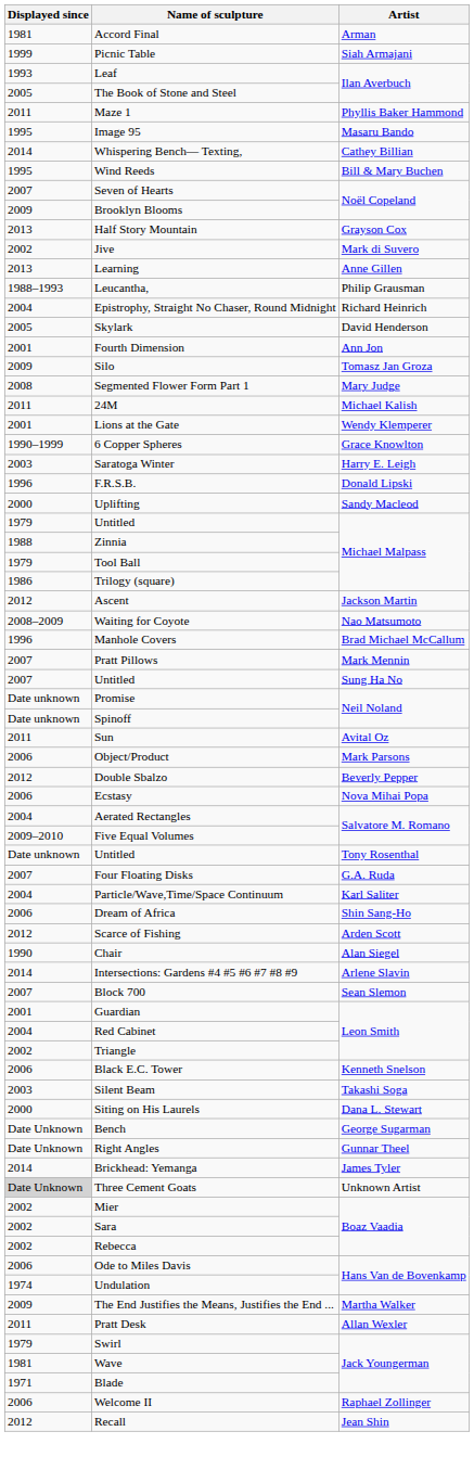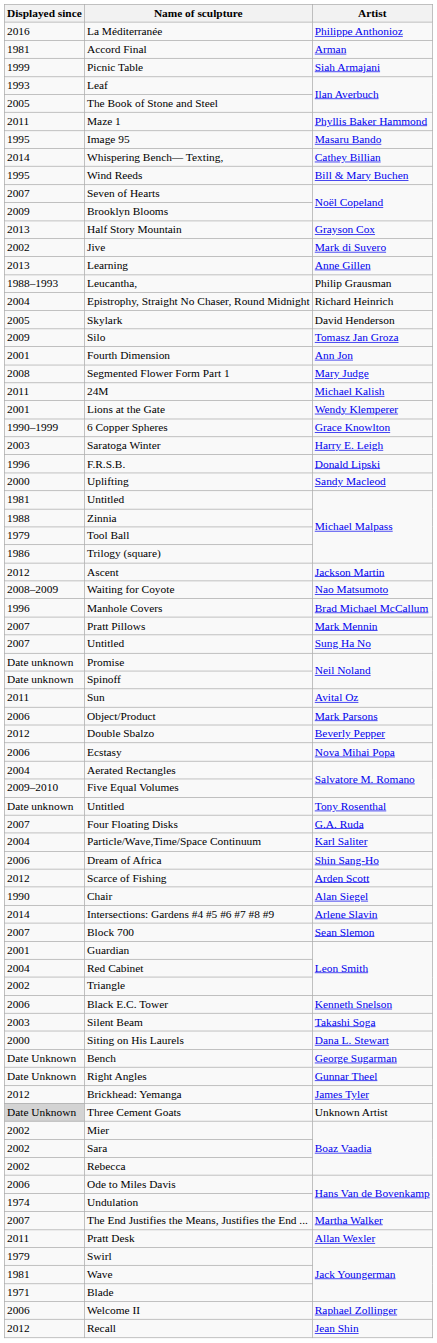 <table class="wikitable mw-collapsible mw-collapsed">
 <tr>
 <th>Displayed since</th>
 <th>Name of sculpture</th>
 <th>Artist</th>
+</tr>
+<tr>
+<td>2016</td>
+<td>La Méditerranée</td>
+<td><a href='#'>Philippe Anthonioz</a></td>
 </tr>
 <tr>
 <td>1981</td>
 <td>Accord Final</td>
 <td><a href='#'>Arman</a></td>
 </tr>
 <tr>
 <td>1999</td>
 <td>Picnic Table</td>
 <td><a href='#'>Siah Armajani</a></td>
 </tr>
 <tr>
 <td>1993</td>
 <td>Leaf</td>
 <td rowspan="2"><a href='#'>Ilan Averbuch</a></td>
 </tr>
 <tr>
 <td>2005</td>
 <td>The Book of Stone and Steel</td>
 </tr>
 <tr>
 <td>2011</td>
 <td>Maze 1</td>
 <td><a href='#'>Phyllis Baker Hammond</a></td>
 </tr>
 <tr>
 <td>1995</td>
 <td>Image 95</td>
 <td><a href='#'>Masaru Bando</a></td>
 </tr>
 <tr>
 <td>2014</td>
 <td>Whispering Bench— Texting,</td>
 <td><a href='#'>Cathey Billian</a></td>
 </tr>
 <tr>
 <td>1995</td>
 <td>Wind Reeds</td>
 <td><a href='#'>Bill & Mary Buchen</a></td>
 </tr>
 <tr>
 <td>2007</td>
 <td>Seven of Hearts</td>
 <td rowspan="2"><a href='#'>Noël Copeland</a></td>
 </tr>
 <tr>
 <td>2009</td>
 <td>Brooklyn Blooms</td>
 </tr>
 <tr>
 <td>2013</td>
 <td>Half Story Mountain</td>
 <td><a href='#'>Grayson Cox</a></td>
 </tr>
 <tr>
 <td>2002</td>
 <td>Jive</td>
 <td><a href='#'>Mark di Suvero</a></td>
 </tr>
 <tr>
 <td>2013</td>
 <td>Learning</td>
 <td><a href='#'>Anne Gillen</a></td>
 </tr>
 <tr>
 <td>1988–1993</td>
 <td>Leucantha,</td>
 <td>Philip Grausman</td>
 </tr>
 <tr>
 <td>2004</td>
 <td>Epistrophy, Straight No Chaser, Round Midnight</td>
 <td>Richard Heinrich</td>
 </tr>
 <tr>
 <td>2005</td>
 <td>Skylark</td>
 <td>David Henderson</td>
 </tr>
 <tr>
+<td>2009</td>
+<td>Silo</td>
+<td><a href='#'>Tomasz Jan Groza</a></td>
+</tr>
+<tr>
 <td>2001</td>
 <td>Fourth Dimension</td>
 <td><a href='#'>Ann Jon</a></td>
-</tr>
-<tr>
-<td>2009</td>
-<td>Silo</td>
-<td><a href='#'>Tomasz Jan Groza</a></td>
 </tr>
 <tr>
 <td>2008</td>
 <td>Segmented Flower Form Part 1</td>
 <td><a href='#'>Mary Judge</a></td>
 </tr>
 <tr>
 <td>2011</td>
 <td>24M</td>
 <td><a href='#'>Michael Kalish</a></td>
 </tr>
 <tr>
 <td>2001</td>
 <td>Lions at the Gate</td>
 <td><a href='#'>Wendy Klemperer</a></td>
 </tr>
 <tr>
 <td>1990–1999</td>
 <td>6 Copper Spheres</td>
 <td><a href='#'>Grace Knowlton</a></td>
 </tr>
 <tr>
 <td>2003</td>
 <td>Saratoga Winter</td>
 <td><a href='#'>Harry E. Leigh</a></td>
 </tr>
 <tr>
 <td>1996</td>
 <td>F.R.S.B.</td>
 <td><a href='#'>Donald Lipski</a></td>
 </tr>
 <tr>
 <td>2000</td>
 <td>Uplifting</td>
 <td><a href='#'>Sandy Macleod</a></td>
 </tr>
 <tr>
-<td>1979</td>
+<td>1981</td>
 <td>Untitled</td>
 <td rowspan="4"><a href='#'>Michael Malpass</a></td>
 </tr>
 <tr>
 <td>1988</td>
 <td>Zinnia</td>
 </tr>
 <tr>
 <td>1979</td>
 <td>Tool Ball</td>
 </tr>
 <tr>
 <td>1986</td>
 <td>Trilogy (square)</td>
 </tr>
 <tr>
 <td>2012</td>
 <td>Ascent</td>
 <td><a href='#'>Jackson Martin</a></td>
 </tr>
 <tr>
 <td>2008–2009</td>
 <td>Waiting for Coyote</td>
 <td><a href='#'>Nao Matsumoto</a></td>
 </tr>
 <tr>
 <td>1996</td>
 <td>Manhole Covers</td>
 <td><a href='#'>Brad Michael McCallum</a></td>
 </tr>
 <tr>
 <td>2007</td>
 <td>Pratt Pillows</td>
 <td><a href='#'>Mark Mennin</a></td>
 </tr>
 <tr>
 <td>2007</td>
 <td>Untitled</td>
 <td><a href='#'>Sung Ha No</a></td>
 </tr>
 <tr>
 <td>Date unknown</td>
 <td>Promise</td>
 <td rowspan="2"><a href='#'>Neil Noland</a></td>
 </tr>
 <tr>
 <td>Date unknown</td>
 <td>Spinoff</td>
 </tr>
 <tr>
 <td>2011</td>
 <td>Sun</td>
 <td><a href='#'>Avital Oz</a></td>
 </tr>
 <tr>
 <td>2006</td>
 <td>Object/Product</td>
 <td><a href='#'>Mark Parsons</a></td>
 </tr>
 <tr>
 <td>2012</td>
 <td>Double Sbalzo</td>
 <td><a href='#'>Beverly Pepper</a></td>
 </tr>
 <tr>
 <td>2006</td>
 <td>Ecstasy</td>
 <td><a href='#'>Nova Mihai Popa</a></td>
 </tr>
 <tr>
 <td>2004</td>
 <td>Aerated Rectangles</td>
 <td rowspan="2"><a href='#'>Salvatore M. Romano</a></td>
 </tr>
 <tr>
 <td>2009–2010</td>
 <td>Five Equal Volumes</td>
 </tr>
 <tr>
 <td>Date unknown</td>
 <td>Untitled</td>
 <td><a href='#'>Tony Rosenthal</a></td>
 </tr>
 <tr>
 <td>2007</td>
 <td>Four Floating Disks</td>
 <td><a href='#'>G.A. Ruda</a></td>
 </tr>
 <tr>
 <td>2004</td>
 <td>Particle/Wave,Time/Space Continuum</td>
 <td><a href='#'>Karl Saliter</a></td>
 </tr>
 <tr>
 <td>2006</td>
 <td>Dream of Africa</td>
 <td><a href='#'>Shin Sang-Ho</a></td>
 </tr>
 <tr>
 <td>2012</td>
 <td>Scarce of Fishing</td>
 <td><a href='#'>Arden Scott</a></td>
 </tr>
 <tr>
 <td>1990</td>
 <td>Chair</td>
 <td><a href='#'>Alan Siegel</a></td>
 </tr>
 <tr>
 <td>2014</td>
 <td>Intersections: Gardens #4 #5 #6 #7 #8 #9</td>
 <td><a href='#'>Arlene Slavin</a></td>
 </tr>
 <tr>
 <td>2007</td>
 <td>Block 700</td>
 <td><a href='#'>Sean Slemon</a></td>
 </tr>
 <tr>
 <td>2001</td>
 <td>Guardian</td>
 <td rowspan="3"><a href='#'>Leon Smith</a></td>
 </tr>
 <tr>
 <td>2004</td>
 <td>Red Cabinet</td>
 </tr>
 <tr>
 <td>2002</td>
 <td>Triangle</td>
 </tr>
 <tr>
 <td>2006</td>
 <td>Black E.C. Tower</td>
 <td><a href='#'>Kenneth Snelson</a></td>
 </tr>
 <tr>
 <td>2003</td>
 <td>Silent Beam</td>
 <td><a href='#'>Takashi Soga</a></td>
 </tr>
 <tr>
 <td>2000</td>
 <td>Siting on His Laurels</td>
 <td><a href='#'>Dana L. Stewart</a></td>
 </tr>
 <tr>
 <td>Date Unknown</td>
 <td>Bench</td>
 <td><a href='#'>George Sugarman</a></td>
 </tr>
 <tr>
 <td>Date Unknown</td>
 <td>Right Angles</td>
 <td><a href='#'>Gunnar Theel</a></td>
 </tr>
 <tr>
-<td>2014</td>
+<td>2012</td>
 <td>Brickhead: Yemanga</td>
 <td><a href='#'>James Tyler</a></td>
 </tr>
 <tr>
 <td style="background: lightgrey;">Date Unknown</td>
 <td>Three Cement Goats</td>
 <td>Unknown Artist</td>
 </tr>
 <tr>
 <td>2002</td>
 <td>Mier</td>
 <td rowspan="3"><a href='#'>Boaz Vaadia</a></td>
 </tr>
 <tr>
 <td>2002</td>
 <td>Sara</td>
 </tr>
 <tr>
 <td>2002</td>
 <td>Rebecca</td>
 </tr>
 <tr>
 <td>2006</td>
 <td>Ode to Miles Davis</td>
 <td rowspan="2"><a href='#'>Hans Van de Bovenkamp</a></td>
 </tr>
 <tr>
 <td>1974</td>
 <td>Undulation</td>
 </tr>
 <tr>
-<td>2009</td>
+<td>2007</td>
 <td>The End Justifies the Means, Justifies the End ...</td>
 <td><a href='#'>Martha Walker</a></td>
 </tr>
 <tr>
 <td>2011</td>
 <td>Pratt Desk</td>
 <td><a href='#'>Allan Wexler</a></td>
 </tr>
 <tr>
 <td>1979</td>
 <td>Swirl</td>
 <td rowspan="3"><a href='#'>Jack Youngerman</a></td>
 </tr>
 <tr>
 <td>1981</td>
 <td>Wave</td>
 </tr>
 <tr>
 <td>1971</td>
 <td>Blade</td>
 </tr>
 <tr>
 <td>2006</td>
 <td>Welcome II</td>
 <td><a href='#'>Raphael Zollinger</a></td>
 </tr>
 <tr>
 <td>2012</td>
 <td>Recall</td>
 <td><a href='#'>Jean Shin</a></td>
 </tr>
 </table>
